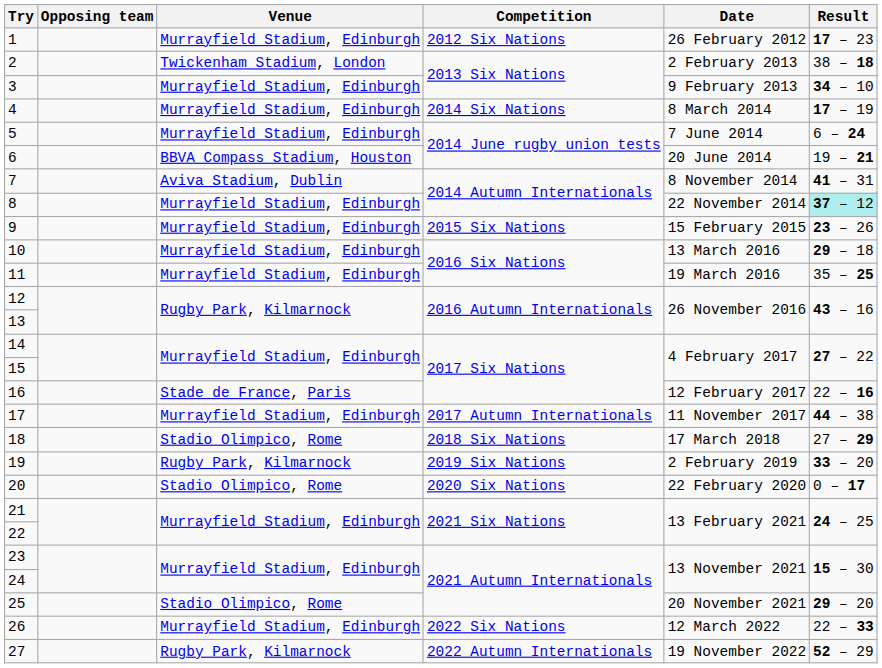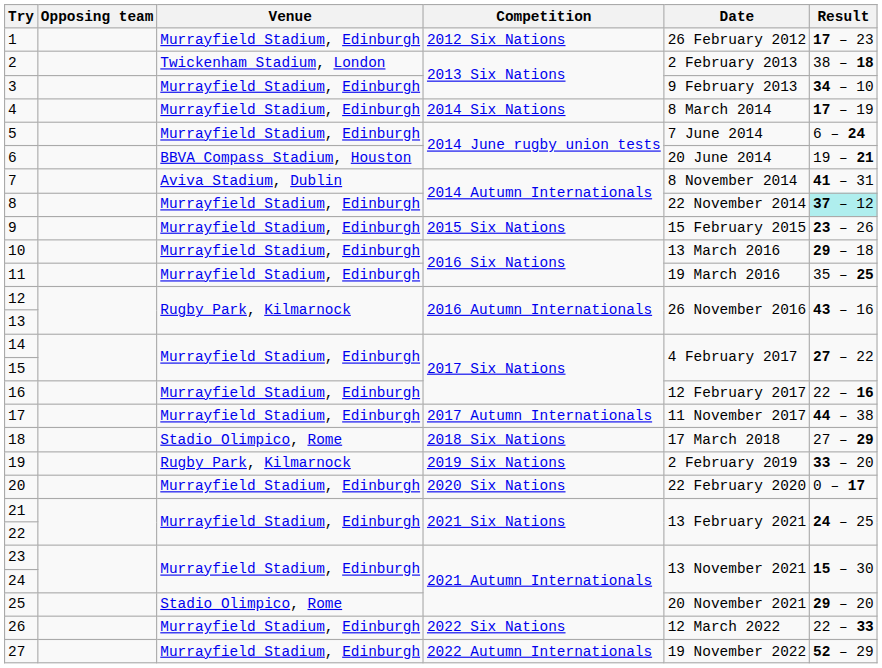 <table class="wikitable">
 <tr>
 <th>Try</th>
 <th>Opposing team</th>
 <th>Venue</th>
 <th>Competition</th>
 <th>Date</th>
 <th>Result</th>
 </tr>
 <tr>
 <td>1</td>
 <td></td>
 <td><a href='#'>Murrayfield Stadium</a>, <a href='#'>Edinburgh</a></td>
 <td><a href='#'>2012 Six Nations</a></td>
 <td>26 February 2012</td>
 <td><strong>17</strong> – 23</td>
 </tr>
 <tr>
 <td>2</td>
 <td></td>
 <td><a href='#'>Twickenham Stadium</a>, <a href='#'>London</a></td>
 <td rowspan="2"><a href='#'>2013 Six Nations</a></td>
 <td>2 February 2013</td>
 <td>38 – <strong>18</strong></td>
 </tr>
 <tr>
 <td>3</td>
 <td></td>
 <td><a href='#'>Murrayfield Stadium</a>, <a href='#'>Edinburgh</a></td>
 <td>9 February 2013</td>
 <td><strong>34</strong> – 10</td>
 </tr>
 <tr>
 <td>4</td>
 <td></td>
 <td><a href='#'>Murrayfield Stadium</a>, <a href='#'>Edinburgh</a></td>
 <td><a href='#'>2014 Six Nations</a></td>
 <td>8 March 2014</td>
 <td><strong>17</strong> – 19</td>
 </tr>
 <tr>
 <td>5</td>
 <td></td>
 <td><a href='#'>Murrayfield Stadium</a>, <a href='#'>Edinburgh</a></td>
 <td rowspan="2"><a href='#'>2014 June rugby union tests</a></td>
 <td>7 June 2014</td>
 <td>6 – <strong>24</strong></td>
 </tr>
 <tr>
 <td>6</td>
 <td></td>
 <td><a href='#'>BBVA Compass Stadium</a>, <a href='#'>Houston</a></td>
 <td>20 June 2014</td>
 <td>19 – <strong>21</strong></td>
 </tr>
 <tr>
 <td>7</td>
 <td></td>
 <td><a href='#'>Aviva Stadium</a>, <a href='#'>Dublin</a></td>
 <td rowspan="2"><a href='#'>2014 Autumn Internationals</a></td>
 <td>8 November 2014</td>
 <td><strong>41</strong> – 31</td>
 </tr>
 <tr>
 <td>8</td>
 <td></td>
 <td><a href='#'>Murrayfield Stadium</a>, <a href='#'>Edinburgh</a></td>
 <td>22 November 2014</td>
 <td style="background: paleturquoise;"><strong>37</strong> – 12</td>
 </tr>
 <tr>
 <td>9</td>
 <td></td>
 <td><a href='#'>Murrayfield Stadium</a>, <a href='#'>Edinburgh</a></td>
 <td><a href='#'>2015 Six Nations</a></td>
 <td>15 February 2015</td>
 <td><strong>23</strong> – 26</td>
 </tr>
 <tr>
 <td>10</td>
 <td></td>
 <td><a href='#'>Murrayfield Stadium</a>, <a href='#'>Edinburgh</a></td>
 <td rowspan="2"><a href='#'>2016 Six Nations</a></td>
 <td>13 March 2016</td>
 <td><strong>29</strong> – 18</td>
 </tr>
 <tr>
 <td>11</td>
 <td></td>
 <td><a href='#'>Murrayfield Stadium</a>, <a href='#'>Edinburgh</a></td>
 <td>19 March 2016</td>
 <td>35 – <strong>25</strong></td>
 </tr>
 <tr>
 <td>12</td>
 <td rowspan="2"></td>
 <td rowspan="2"><a href='#'>Rugby Park</a>, <a href='#'>Kilmarnock</a></td>
 <td rowspan="2"><a href='#'>2016 Autumn Internationals</a></td>
 <td rowspan="2">26 November 2016</td>
 <td rowspan="2"><strong>43</strong> – 16</td>
 </tr>
 <tr>
 <td>13</td>
 </tr>
 <tr>
 <td>14</td>
 <td rowspan="2"></td>
 <td rowspan="2"><a href='#'>Murrayfield Stadium</a>, <a href='#'>Edinburgh</a></td>
 <td rowspan="3"><a href='#'>2017 Six Nations</a></td>
 <td rowspan="2">4 February 2017</td>
 <td rowspan="2"><strong>27</strong> – 22</td>
 </tr>
 <tr>
 <td>15</td>
 </tr>
 <tr>
 <td>16</td>
 <td></td>
-<td><a href='#'>Stade de France</a>, <a href='#'>Paris</a></td>
+<td><a href='#'>Murrayfield Stadium</a>, <a href='#'>Edinburgh</a></td>
 <td>12 February 2017</td>
 <td>22 – <strong>16</strong></td>
 </tr>
 <tr>
 <td>17</td>
 <td></td>
 <td><a href='#'>Murrayfield Stadium</a>, <a href='#'>Edinburgh</a></td>
 <td><a href='#'>2017 Autumn Internationals</a></td>
 <td>11 November 2017</td>
 <td><strong>44</strong> – 38</td>
 </tr>
 <tr>
 <td>18</td>
 <td></td>
 <td><a href='#'>Stadio Olimpico</a>, <a href='#'>Rome</a></td>
 <td><a href='#'>2018 Six Nations</a></td>
 <td>17 March 2018</td>
 <td>27 – <strong>29</strong></td>
 </tr>
 <tr>
 <td>19</td>
 <td></td>
 <td><a href='#'>Rugby Park</a>, <a href='#'>Kilmarnock</a></td>
 <td><a href='#'>2019 Six Nations</a></td>
 <td>2 February 2019</td>
 <td><strong>33</strong> – 20</td>
 </tr>
 <tr>
 <td>20</td>
 <td></td>
-<td><a href='#'>Stadio Olimpico</a>, <a href='#'>Rome</a></td>
+<td><a href='#'>Murrayfield Stadium</a>, <a href='#'>Edinburgh</a></td>
 <td><a href='#'>2020 Six Nations</a></td>
 <td>22 February 2020</td>
 <td>0 – <strong>17</strong></td>
 </tr>
 <tr>
 <td>21</td>
 <td rowspan="2"></td>
 <td rowspan="2"><a href='#'>Murrayfield Stadium</a>, <a href='#'>Edinburgh</a></td>
 <td rowspan="2"><a href='#'>2021 Six Nations</a></td>
 <td rowspan="2">13 February 2021</td>
 <td rowspan="2"><strong>24</strong> – 25</td>
 </tr>
 <tr>
 <td>22</td>
 </tr>
 <tr>
 <td>23</td>
 <td rowspan="2"></td>
 <td rowspan="2"><a href='#'>Murrayfield Stadium</a>, <a href='#'>Edinburgh</a></td>
 <td rowspan="3"><a href='#'>2021 Autumn Internationals</a></td>
 <td rowspan="2">13 November 2021</td>
 <td rowspan="2"><strong>15</strong> – 30</td>
 </tr>
 <tr>
 <td>24</td>
 </tr>
 <tr>
 <td>25</td>
 <td></td>
 <td><a href='#'>Stadio Olimpico</a>, <a href='#'>Rome</a></td>
 <td>20 November 2021</td>
 <td><strong>29</strong> – 20</td>
 </tr>
 <tr>
 <td>26</td>
 <td></td>
 <td><a href='#'>Murrayfield Stadium</a>, <a href='#'>Edinburgh</a></td>
 <td><a href='#'>2022 Six Nations</a></td>
 <td>12 March 2022</td>
 <td>22 – <strong>33</strong></td>
 </tr>
 <tr>
 <td>27</td>
 <td></td>
-<td><a href='#'>Rugby Park</a>, <a href='#'>Kilmarnock</a></td>
+<td><a href='#'>Murrayfield Stadium</a>, <a href='#'>Edinburgh</a></td>
 <td><a href='#'>2022 Autumn Internationals</a></td>
 <td>19 November 2022</td>
 <td><strong>52</strong> – 29</td>
 </tr>
 </table>
